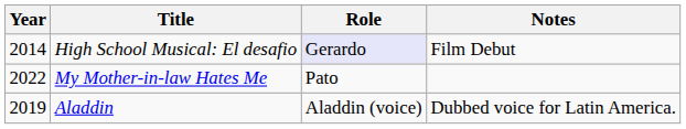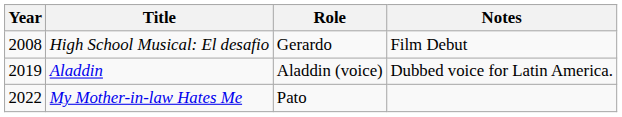 <table class="wikitable">
 <tr>
 <th>Year</th>
 <th>Title</th>
 <th>Role</th>
 <th>Notes</th>
 </tr>
 <tr>
-<td>2014</td>
+<td>2008</td>
 <td><em>High School Musical: El desafio</em></td>
-<td style="background: lavender;">Gerardo</td>
+<td>Gerardo</td>
 <td>Film Debut</td>
+</tr>
+<tr>
+<td>2019</td>
+<td><em><a href='#'>Aladdin</a></em></td>
+<td>Aladdin (voice)</td>
+<td>Dubbed voice for Latin America.</td>
 </tr>
 <tr>
 <td>2022</td>
 <td><em><a href='#'>My Mother-in-law Hates Me</a></em></td>
 <td>Pato</td>
 <td></td>
 </tr>
-<tr>
-<td>2019</td>
-<td><em><a href='#'>Aladdin</a></em></td>
-<td>Aladdin (voice)</td>
-<td>Dubbed voice for Latin America.</td>
-</tr>
 </table>
